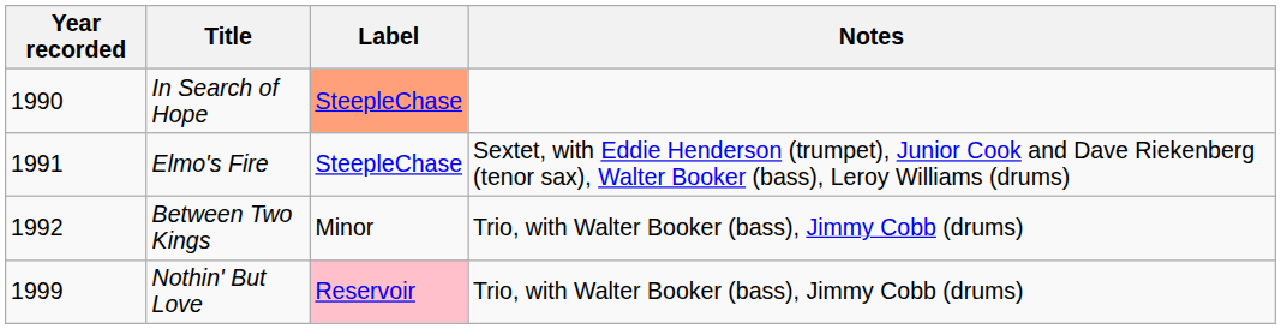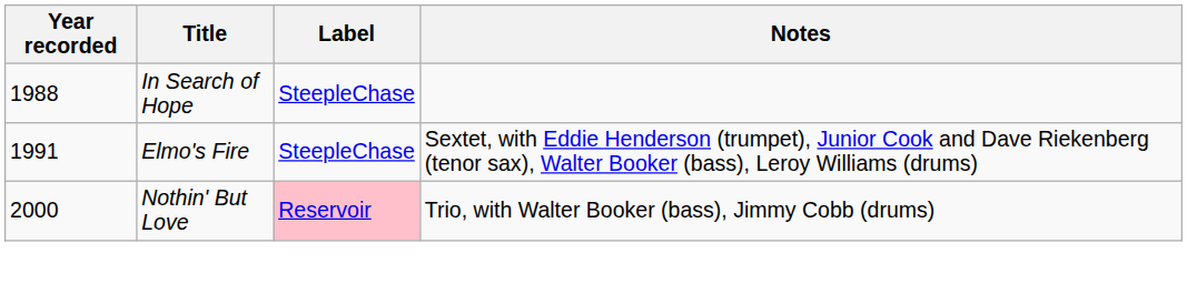 <table class="wikitable sortable">
 <tr>
 <th>Year recorded</th>
 <th>Title</th>
 <th>Label</th>
 <th>Notes</th>
 </tr>
 <tr>
-<td>1990</td>
+<td>1988</td>
 <td><em>In Search of Hope</em></td>
-<td style="background: lightsalmon;"><a href='#'>SteepleChase</a></td>
+<td><a href='#'>SteepleChase</a></td>
 <td></td>
 </tr>
 <tr>
 <td>1991</td>
 <td><em>Elmo's Fire</em></td>
 <td><a href='#'>SteepleChase</a></td>
 <td>Sextet, with <a href='#'>Eddie Henderson</a> (trumpet), <a href='#'>Junior Cook</a> and Dave Riekenberg (tenor sax), <a href='#'>Walter Booker</a> (bass), Leroy Williams (drums)</td>
 </tr>
 <tr>
-<td>1992</td>
-<td><em>Between Two Kings</em></td>
-<td>Minor</td>
-<td>Trio, with Walter Booker (bass), <a href='#'>Jimmy Cobb</a> (drums)</td>
-</tr>
-<tr>
-<td>1999</td>
+<td>2000</td>
 <td><em>Nothin' But Love</em></td>
 <td style="background: pink;"><a href='#'>Reservoir</a></td>
 <td>Trio, with Walter Booker (bass), Jimmy Cobb (drums)</td>
 </tr>
 </table>
